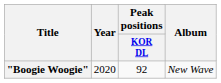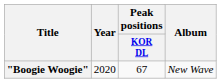 <table class="wikitable plainrowheaders" style="text-align:center">
 <tr>
 <th scope="col" rowspan="2">Title</th>
 <th scope="col" rowspan="2">Year</th>
 <th scope="col" colspan="1">Peak positions</th>
 <th scope="col" rowspan="2">Album</th>
 </tr>
 <tr>
 <th scope="col" style="width:3em;font-size:85%"><a href='#'>KOR<br>DL</a><br></th>
 </tr>
 <tr>
 <th scope="row">"Boogie Woogie"</th>
 <td>2020</td>
-<td>92</td>
+<td>67</td>
 <td><em>New Wave</em></td>
 </tr>
 </table>
